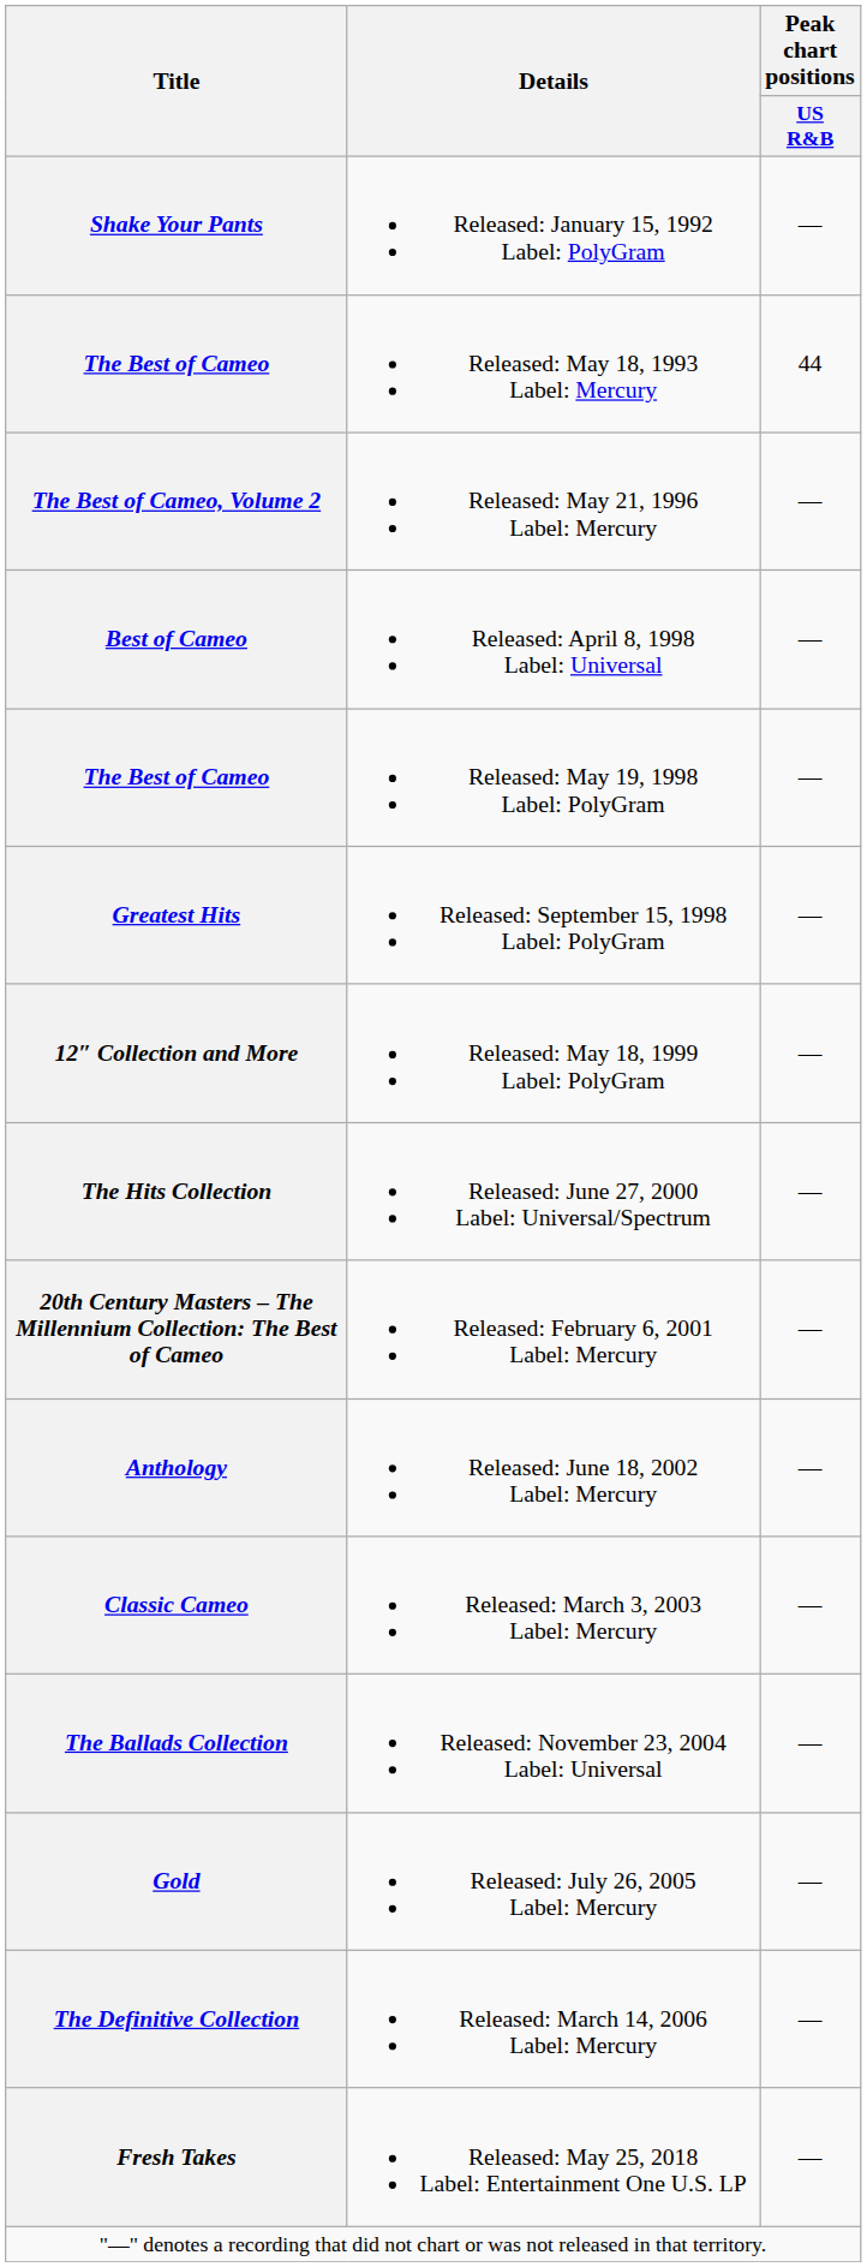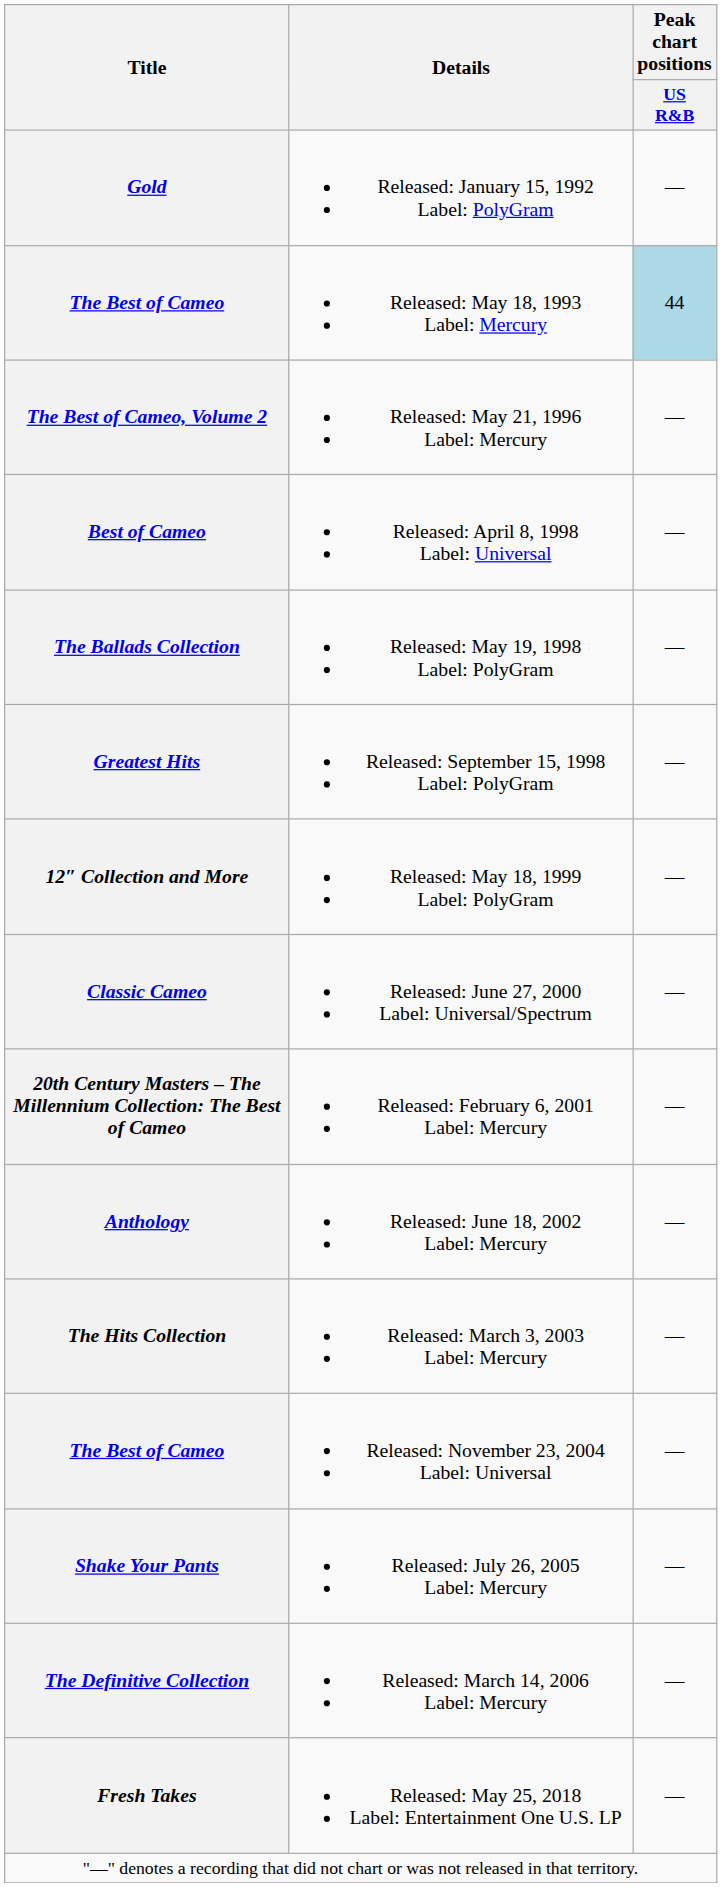 <table class="wikitable plainrowheaders" style="text-align:center;">
 <tr>
 <th scope="col" rowspan="2" style="width:14em;">Title</th>
 <th scope="col" rowspan="2" style="width:17em;">Details</th>
 <th scope="col">Peak chart positions</th>
 </tr>
 <tr>
 <th scope="col" style="width:2.5em;font-size:90%;"><a href='#'>US<br>R&B</a><br></th>
 </tr>
 <tr>
-<th scope="row"><em><a href='#'>Shake Your Pants</a></em></th>
+<th scope="row"><em><a href='#'>Gold</a></em></th>
 <td><br><ul><li>Released: January 15, 1992</li><li>Label: <a href='#'>PolyGram</a></li></ul></td>
 <td>—</td>
 </tr>
 <tr>
 <th scope="row"><em><a href='#'>The Best of Cameo</a></em></th>
 <td><br><ul><li>Released: May 18, 1993</li><li>Label: <a href='#'>Mercury</a></li></ul></td>
-<td>44</td>
+<td style="background: lightblue;">44</td>
 </tr>
 <tr>
 <th scope="row"><em><a href='#'>The Best of Cameo, Volume 2</a></em></th>
 <td><br><ul><li>Released: May 21, 1996</li><li>Label: Mercury</li></ul></td>
 <td>—</td>
 </tr>
 <tr>
 <th scope="row"><em><a href='#'>Best of Cameo</a></em></th>
 <td><br><ul><li>Released: April 8, 1998</li><li>Label: <a href='#'>Universal</a></li></ul></td>
 <td>—</td>
 </tr>
 <tr>
-<th scope="row"><em><a href='#'>The Best of Cameo</a></em></th>
+<th scope="row"><em><a href='#'>The Ballads Collection</a></em></th>
 <td><br><ul><li>Released: May 19, 1998</li><li>Label: PolyGram</li></ul></td>
 <td>—</td>
 </tr>
 <tr>
 <th scope="row"><em><a href='#'>Greatest Hits</a></em></th>
 <td><br><ul><li>Released: September 15, 1998</li><li>Label: PolyGram</li></ul></td>
 <td>—</td>
 </tr>
 <tr>
 <th scope="row"><em>12″ Collection and More</em></th>
 <td><br><ul><li>Released: May 18, 1999</li><li>Label: PolyGram</li></ul></td>
 <td>—</td>
 </tr>
 <tr>
-<th scope="row"><em>The Hits Collection</em></th>
+<th scope="row"><em><a href='#'>Classic Cameo</a></em></th>
 <td><br><ul><li>Released: June 27, 2000</li><li>Label: Universal/Spectrum</li></ul></td>
 <td>—</td>
 </tr>
 <tr>
 <th scope="row"><em>20th Century Masters – The Millennium Collection: The Best of Cameo</em></th>
 <td><br><ul><li>Released: February 6, 2001</li><li>Label: Mercury</li></ul></td>
 <td>—</td>
 </tr>
 <tr>
 <th scope="row"><em><a href='#'>Anthology</a></em></th>
 <td><br><ul><li>Released: June 18, 2002</li><li>Label: Mercury</li></ul></td>
 <td>—</td>
 </tr>
 <tr>
-<th scope="row"><em><a href='#'>Classic Cameo</a></em></th>
+<th scope="row"><em>The Hits Collection</em></th>
 <td><br><ul><li>Released: March 3, 2003</li><li>Label: Mercury</li></ul></td>
 <td>—</td>
 </tr>
 <tr>
-<th scope="row"><em><a href='#'>The Ballads Collection</a></em></th>
+<th scope="row"><em><a href='#'>The Best of Cameo</a></em></th>
 <td><br><ul><li>Released: November 23, 2004</li><li>Label: Universal</li></ul></td>
 <td>—</td>
 </tr>
 <tr>
-<th scope="row"><em><a href='#'>Gold</a></em></th>
+<th scope="row"><em><a href='#'>Shake Your Pants</a></em></th>
 <td><br><ul><li>Released: July 26, 2005</li><li>Label: Mercury</li></ul></td>
 <td>—</td>
 </tr>
 <tr>
 <th scope="row"><em><a href='#'>The Definitive Collection</a></em></th>
 <td><br><ul><li>Released: March 14, 2006</li><li>Label: Mercury</li></ul></td>
 <td>—</td>
 </tr>
 <tr>
 <th scope="row"><em>Fresh Takes</em></th>
 <td><br><ul><li>Released: May 25, 2018</li><li>Label: Entertainment One U.S. LP</li></ul></td>
 <td>—</td>
 </tr>
 <tr>
 <td colspan="15" style="font-size:90%;">"—" denotes a recording that did not chart or was not released in that territory.</td>
 </tr>
 </table>
